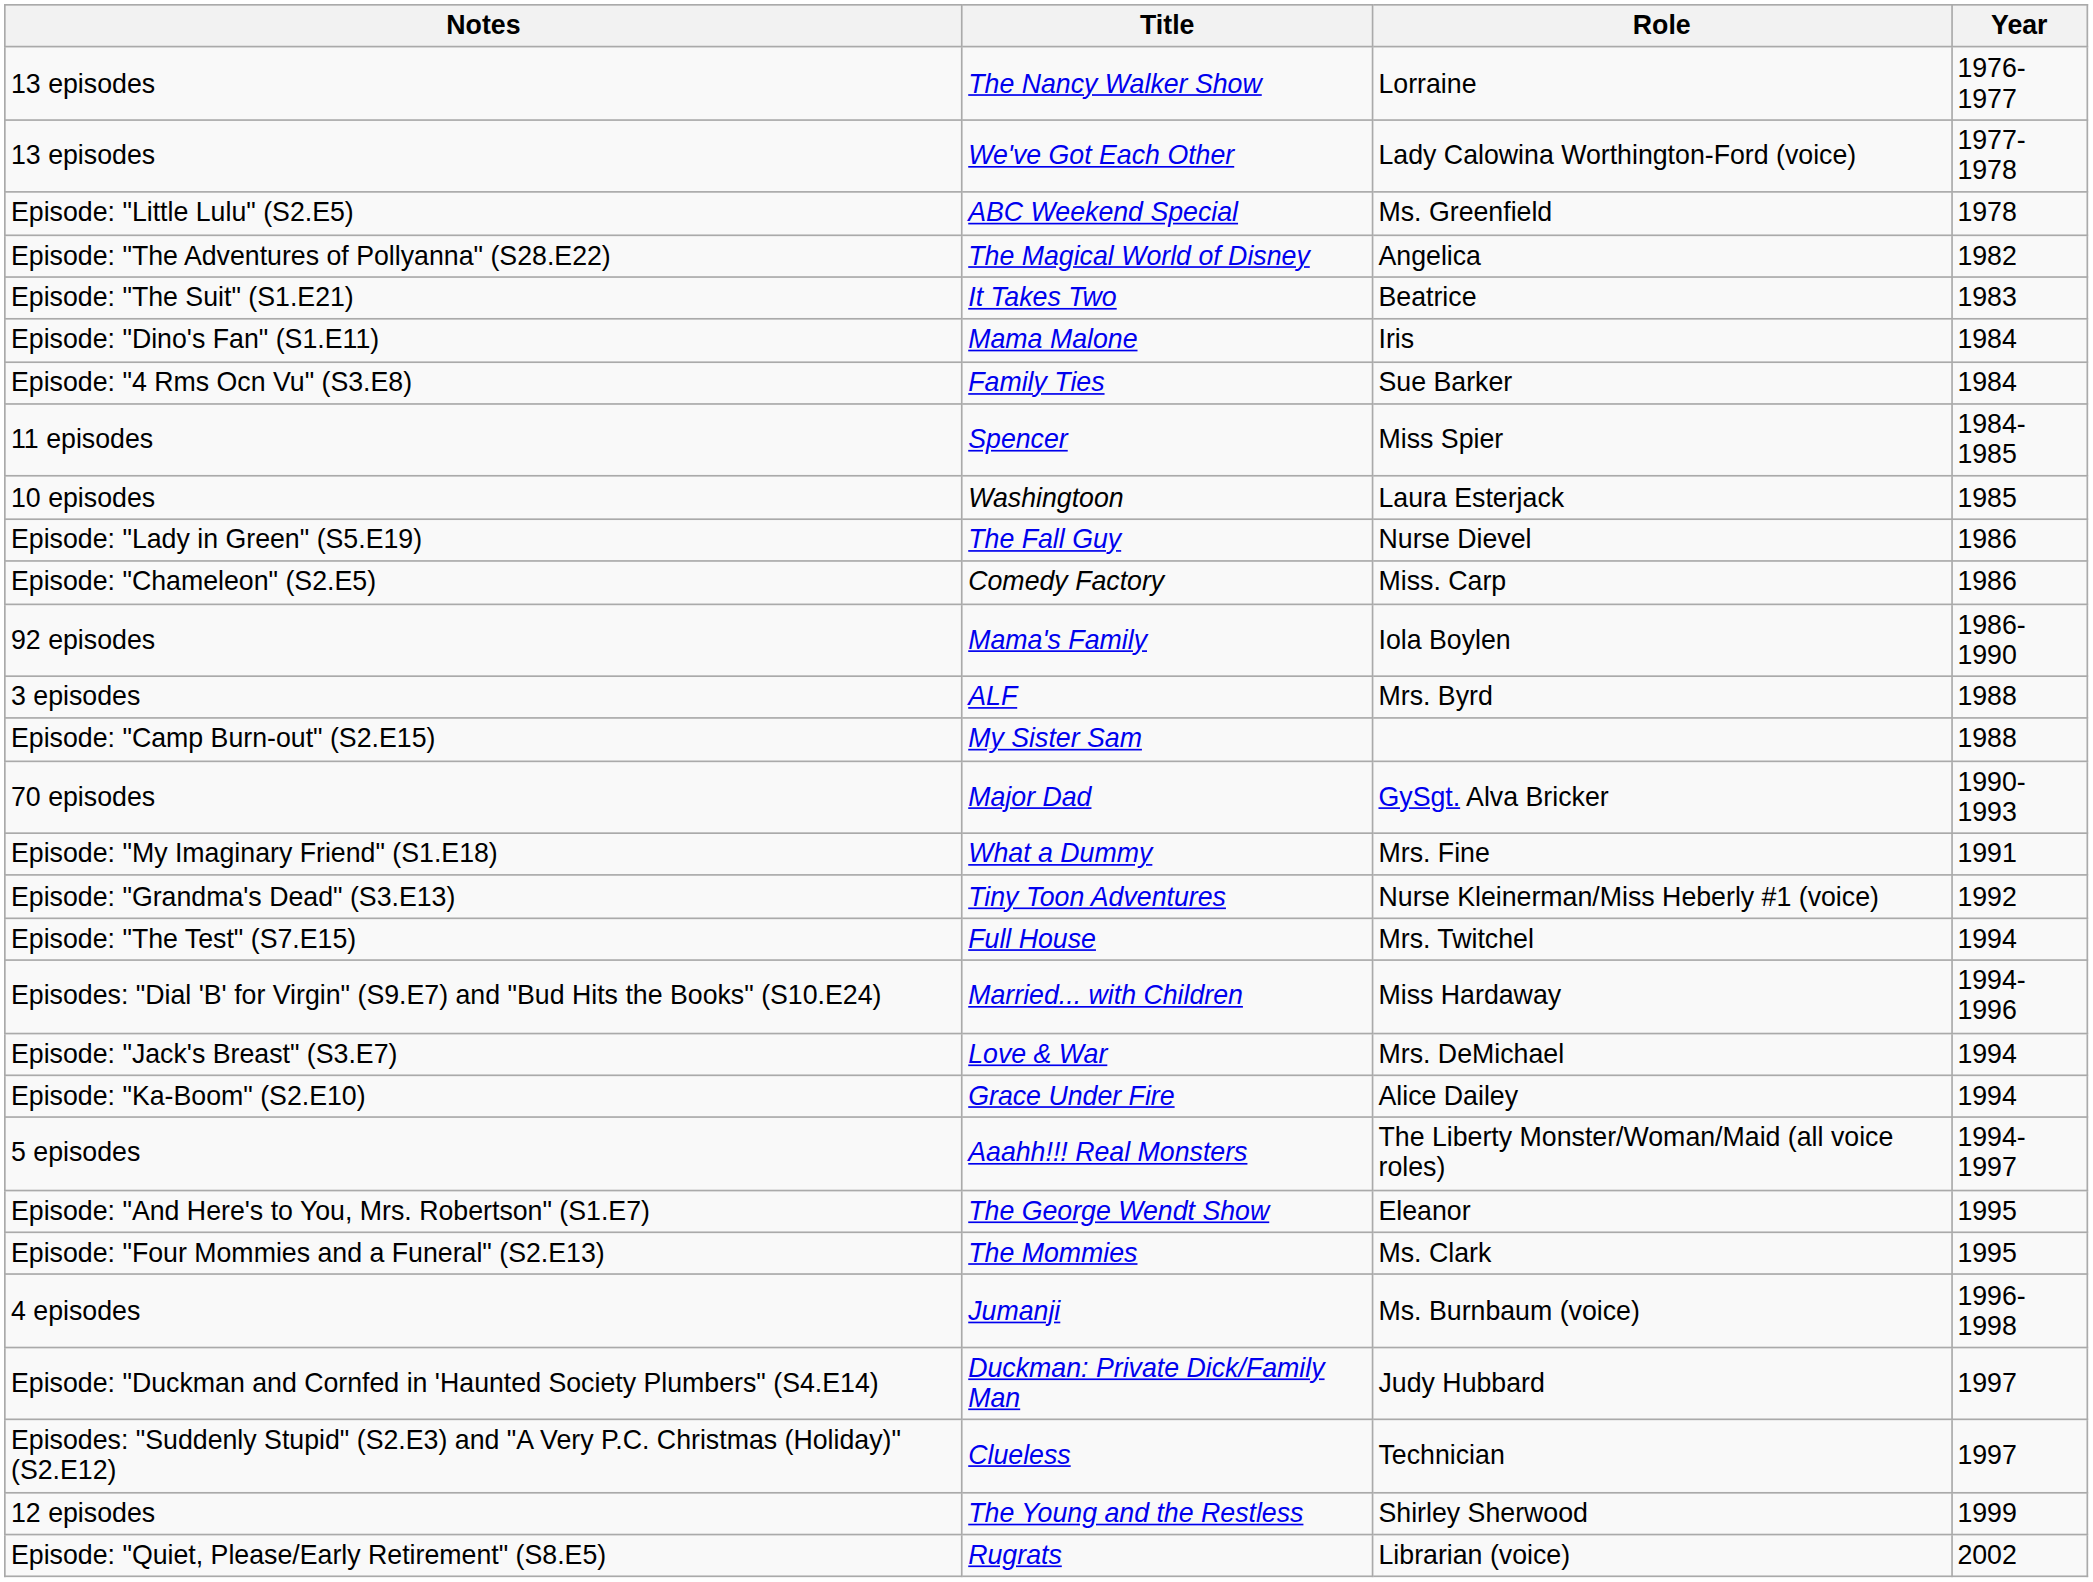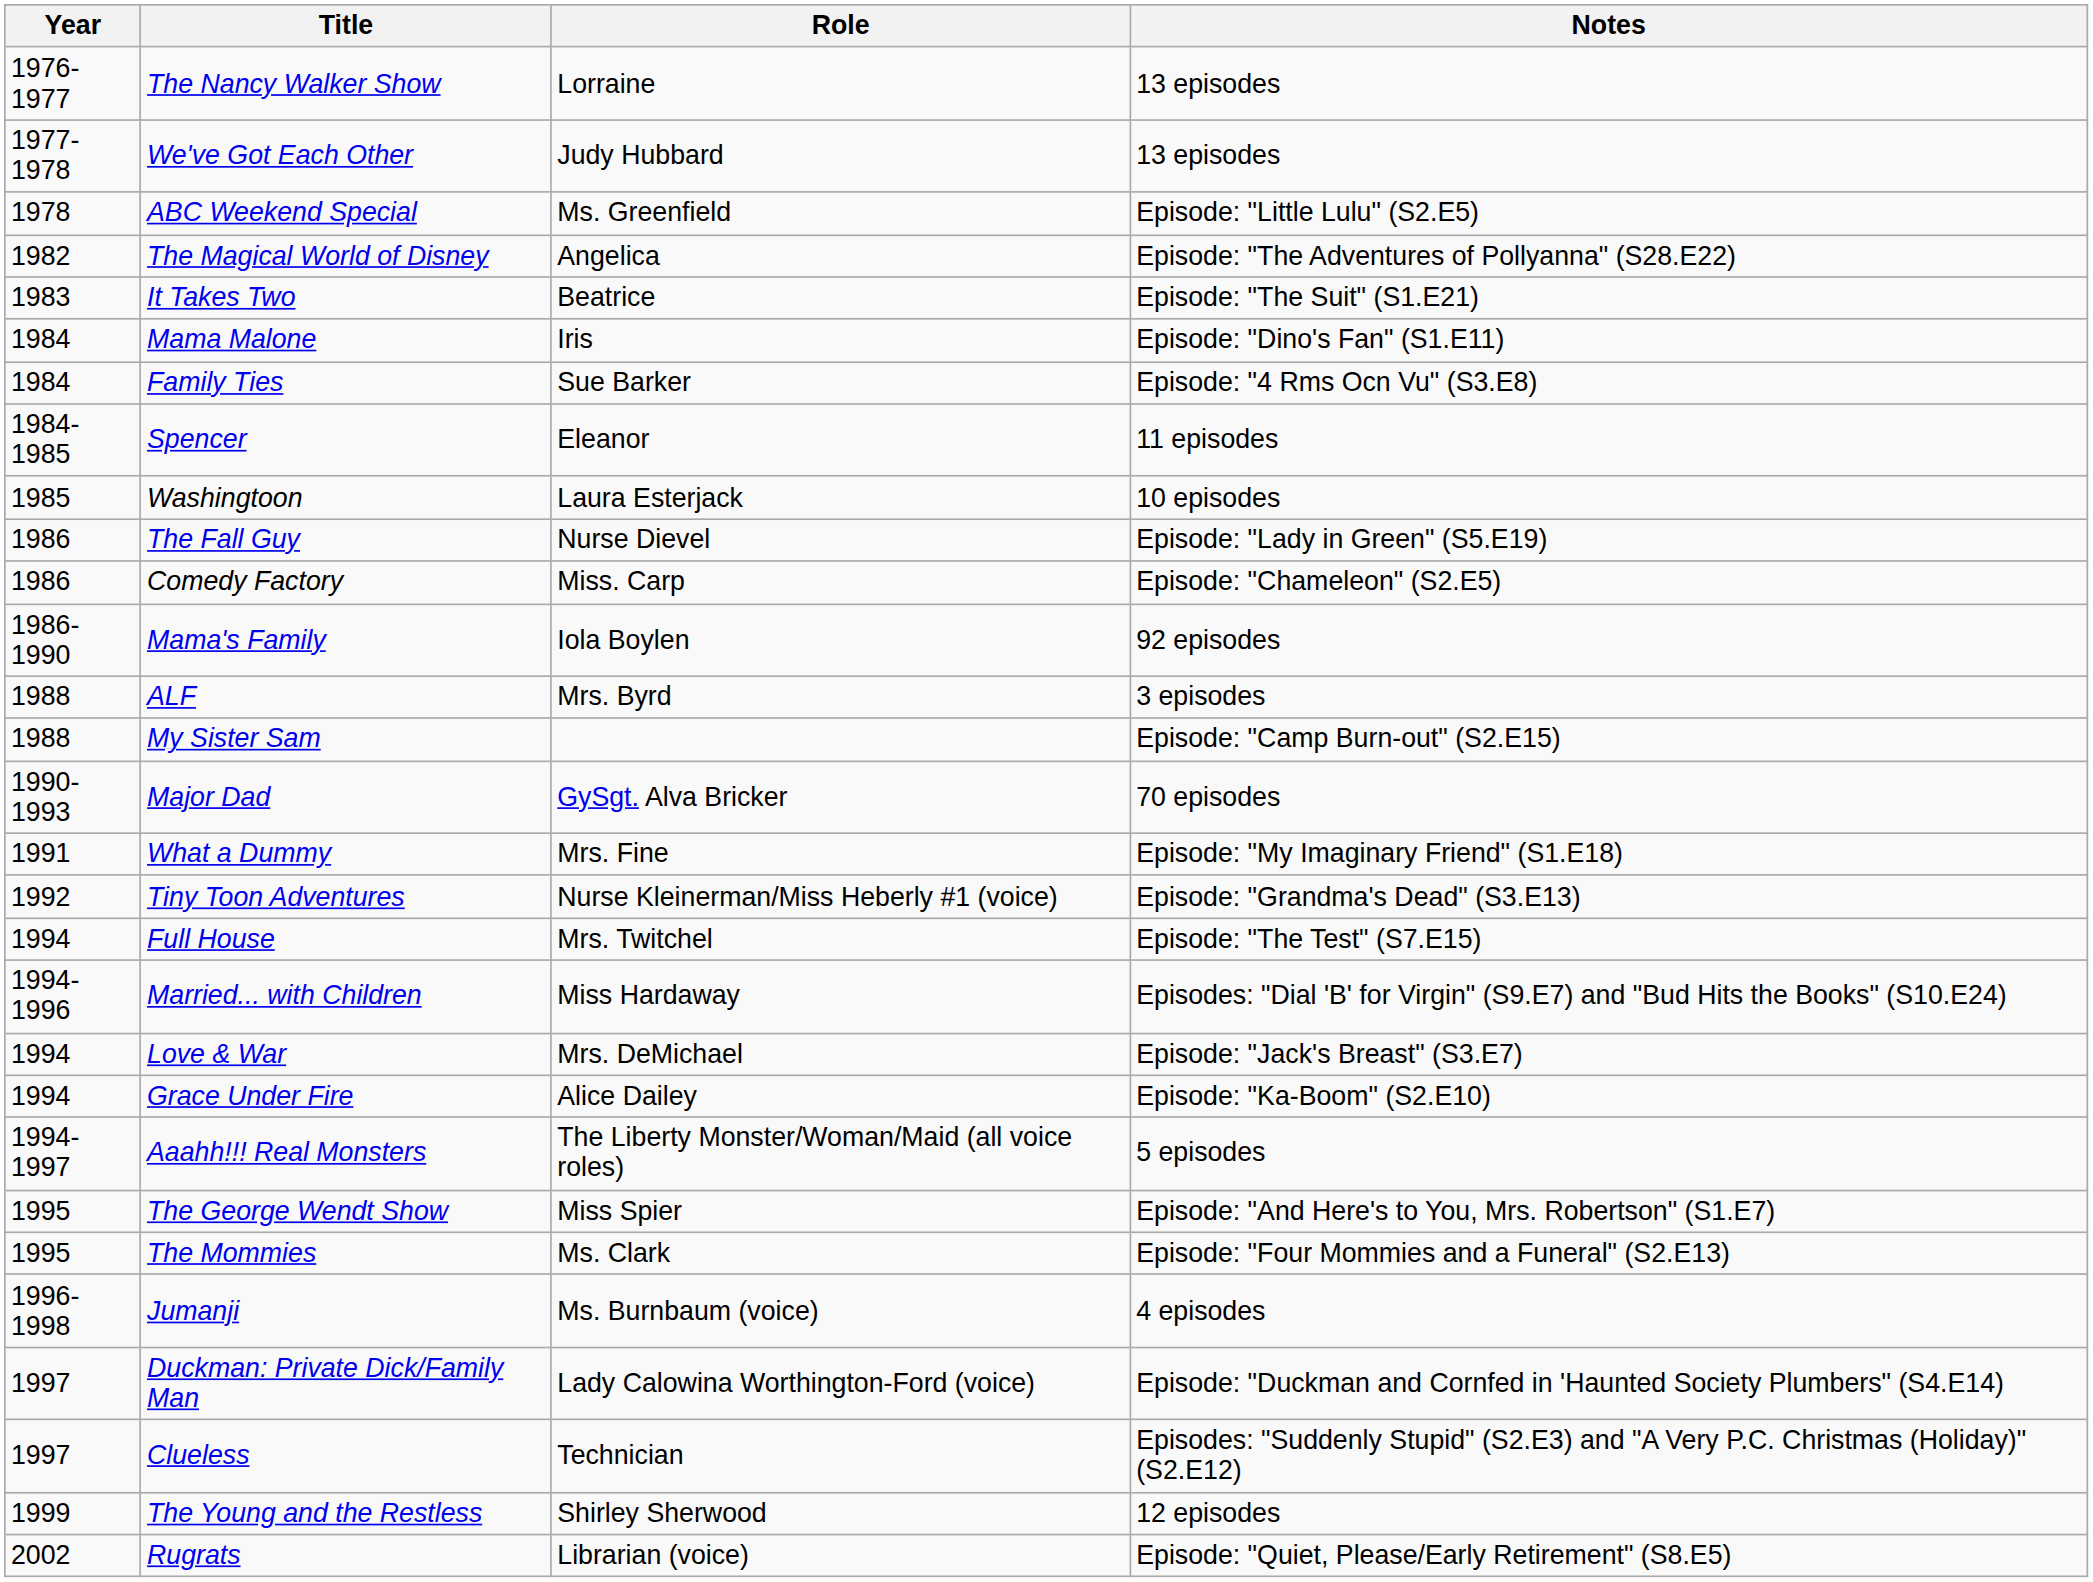 <table class="wikitable sortable">
 <tr>
-<th class="unsortable">Notes</th>
+<th>Year</th>
 <th>Title</th>
 <th>Role</th>
-<th>Year</th>
+<th class="unsortable">Notes</th>
 </tr>
 <tr>
-<td>13 episodes</td>
+<td>1976-1977</td>
 <td><em><a href='#'>The Nancy Walker Show</a></em></td>
 <td>Lorraine</td>
-<td>1976-1977</td>
+<td>13 episodes</td>
 </tr>
 <tr>
+<td>1977-1978</td>
+<td><em><a href='#'>We've Got Each Other</a></em></td>
+<td>Judy Hubbard</td>
 <td>13 episodes</td>
-<td><em><a href='#'>We've Got Each Other</a></em></td>
-<td>Lady Calowina Worthington-Ford (voice)</td>
-<td>1977-1978</td>
 </tr>
 <tr>
-<td>Episode: "Little Lulu" (S2.E5)</td>
+<td>1978</td>
 <td><em><a href='#'>ABC Weekend Special</a></em></td>
 <td>Ms. Greenfield</td>
-<td>1978</td>
+<td>Episode: "Little Lulu" (S2.E5)</td>
 </tr>
 <tr>
-<td>Episode: "The Adventures of Pollyanna" (S28.E22)</td>
+<td>1982</td>
 <td><em><a href='#'>The Magical World of Disney</a></em></td>
 <td>Angelica</td>
-<td>1982</td>
+<td>Episode: "The Adventures of Pollyanna" (S28.E22)</td>
 </tr>
 <tr>
-<td>Episode: "The Suit" (S1.E21)</td>
+<td>1983</td>
 <td><em><a href='#'>It Takes Two</a></em></td>
 <td>Beatrice</td>
-<td>1983</td>
+<td>Episode: "The Suit" (S1.E21)</td>
 </tr>
 <tr>
-<td>Episode: "Dino's Fan" (S1.E11)</td>
+<td>1984</td>
 <td><em><a href='#'>Mama Malone</a></em></td>
 <td>Iris</td>
-<td>1984</td>
+<td>Episode: "Dino's Fan" (S1.E11)</td>
 </tr>
 <tr>
-<td>Episode: "4 Rms Ocn Vu" (S3.E8)</td>
+<td>1984</td>
 <td><em><a href='#'>Family Ties</a></em></td>
 <td>Sue Barker</td>
-<td>1984</td>
+<td>Episode: "4 Rms Ocn Vu" (S3.E8)</td>
 </tr>
 <tr>
+<td>1984-1985</td>
+<td><em><a href='#'>Spencer</a></em></td>
+<td>Eleanor</td>
 <td>11 episodes</td>
-<td><em><a href='#'>Spencer</a></em></td>
-<td>Miss Spier</td>
-<td>1984-1985</td>
 </tr>
 <tr>
-<td>10 episodes</td>
+<td>1985</td>
 <td><em>Washingtoon</em></td>
 <td>Laura Esterjack</td>
-<td>1985</td>
+<td>10 episodes</td>
 </tr>
 <tr>
-<td>Episode: "Lady in Green" (S5.E19)</td>
+<td>1986</td>
 <td><em><a href='#'>The Fall Guy</a></em></td>
 <td>Nurse Dievel</td>
-<td>1986</td>
+<td>Episode: "Lady in Green" (S5.E19)</td>
 </tr>
 <tr>
-<td>Episode: "Chameleon" (S2.E5)</td>
+<td>1986</td>
 <td><em>Comedy Factory</em></td>
 <td>Miss. Carp</td>
-<td>1986</td>
+<td>Episode: "Chameleon" (S2.E5)</td>
 </tr>
 <tr>
-<td>92 episodes</td>
+<td>1986-1990</td>
 <td><em><a href='#'>Mama's Family</a></em></td>
 <td>Iola Boylen</td>
-<td>1986-1990</td>
+<td>92 episodes</td>
 </tr>
 <tr>
-<td>3 episodes</td>
+<td>1988</td>
 <td><em><a href='#'>ALF</a></em></td>
 <td>Mrs. Byrd</td>
-<td>1988</td>
+<td>3 episodes</td>
 </tr>
 <tr>
-<td>Episode: "Camp Burn-out" (S2.E15)</td>
+<td>1988</td>
 <td><em><a href='#'>My Sister Sam</a></em></td>
 <td></td>
-<td>1988</td>
+<td>Episode: "Camp Burn-out" (S2.E15)</td>
 </tr>
 <tr>
-<td>70 episodes</td>
+<td>1990-1993</td>
 <td><em><a href='#'>Major Dad</a></em></td>
 <td><a href='#'>GySgt.</a> Alva Bricker</td>
-<td>1990-1993</td>
+<td>70 episodes</td>
 </tr>
 <tr>
-<td>Episode: "My Imaginary Friend" (S1.E18)</td>
+<td>1991</td>
 <td><em><a href='#'>What a Dummy</a></em></td>
 <td>Mrs. Fine</td>
-<td>1991</td>
+<td>Episode: "My Imaginary Friend" (S1.E18)</td>
 </tr>
 <tr>
-<td>Episode: "Grandma's Dead" (S3.E13)</td>
+<td>1992</td>
 <td><em><a href='#'>Tiny Toon Adventures</a></em></td>
 <td>Nurse Kleinerman/Miss Heberly #1 (voice)</td>
-<td>1992</td>
+<td>Episode: "Grandma's Dead" (S3.E13)</td>
 </tr>
 <tr>
-<td>Episode: "The Test" (S7.E15)</td>
+<td>1994</td>
 <td><em><a href='#'>Full House</a></em></td>
 <td>Mrs. Twitchel</td>
-<td>1994</td>
+<td>Episode: "The Test" (S7.E15)</td>
 </tr>
 <tr>
-<td>Episodes: "Dial 'B' for Virgin" (S9.E7) and "Bud Hits the Books" (S10.E24)</td>
+<td>1994-1996</td>
 <td><em><a href='#'>Married... with Children</a></em></td>
 <td>Miss Hardaway</td>
-<td>1994-1996</td>
+<td>Episodes: "Dial 'B' for Virgin" (S9.E7) and "Bud Hits the Books" (S10.E24)</td>
 </tr>
 <tr>
-<td>Episode: "Jack's Breast" (S3.E7)</td>
+<td>1994</td>
 <td><em><a href='#'>Love & War</a></em></td>
 <td>Mrs. DeMichael</td>
-<td>1994</td>
+<td>Episode: "Jack's Breast" (S3.E7)</td>
 </tr>
 <tr>
-<td>Episode: "Ka-Boom" (S2.E10)</td>
+<td>1994</td>
 <td><em><a href='#'>Grace Under Fire</a></em></td>
 <td>Alice Dailey</td>
-<td>1994</td>
+<td>Episode: "Ka-Boom" (S2.E10)</td>
 </tr>
 <tr>
-<td>5 episodes</td>
+<td>1994-1997</td>
 <td><em><a href='#'>Aaahh!!! Real Monsters</a></em></td>
 <td>The Liberty Monster/Woman/Maid (all voice roles)</td>
-<td>1994-1997</td>
+<td>5 episodes</td>
 </tr>
 <tr>
+<td>1995</td>
+<td><em><a href='#'>The George Wendt Show</a></em></td>
+<td>Miss Spier</td>
 <td>Episode: "And Here's to You, Mrs. Robertson" (S1.E7)</td>
-<td><em><a href='#'>The George Wendt Show</a></em></td>
-<td>Eleanor</td>
-<td>1995</td>
 </tr>
 <tr>
-<td>Episode: "Four Mommies and a Funeral" (S2.E13)</td>
+<td>1995</td>
 <td><em><a href='#'>The Mommies</a></em></td>
 <td>Ms. Clark</td>
-<td>1995</td>
+<td>Episode: "Four Mommies and a Funeral" (S2.E13)</td>
 </tr>
 <tr>
-<td>4 episodes</td>
+<td>1996-1998</td>
 <td><em><a href='#'>Jumanji</a></em></td>
 <td>Ms. Burnbaum (voice)</td>
-<td>1996-1998</td>
+<td>4 episodes</td>
 </tr>
 <tr>
+<td>1997</td>
+<td><em><a href='#'>Duckman: Private Dick/Family Man</a></em></td>
+<td>Lady Calowina Worthington-Ford (voice)</td>
 <td>Episode: "Duckman and Cornfed in 'Haunted Society Plumbers" (S4.E14)</td>
-<td><em><a href='#'>Duckman: Private Dick/Family Man</a></em></td>
-<td>Judy Hubbard</td>
-<td>1997</td>
 </tr>
 <tr>
-<td>Episodes: "Suddenly Stupid" (S2.E3) and "A Very P.C. Christmas (Holiday)" (S2.E12)</td>
+<td>1997</td>
 <td><em><a href='#'>Clueless</a></em></td>
 <td>Technician</td>
-<td>1997</td>
+<td>Episodes: "Suddenly Stupid" (S2.E3) and "A Very P.C. Christmas (Holiday)" (S2.E12)</td>
 </tr>
 <tr>
-<td>12 episodes</td>
+<td>1999</td>
 <td><em><a href='#'>The Young and the Restless</a></em></td>
 <td>Shirley Sherwood</td>
-<td>1999</td>
+<td>12 episodes</td>
 </tr>
 <tr>
-<td>Episode: "Quiet, Please/Early Retirement" (S8.E5)</td>
+<td>2002</td>
 <td><em><a href='#'>Rugrats</a></em></td>
 <td>Librarian (voice)</td>
-<td>2002</td>
+<td>Episode: "Quiet, Please/Early Retirement" (S8.E5)</td>
 </tr>
 </table>
